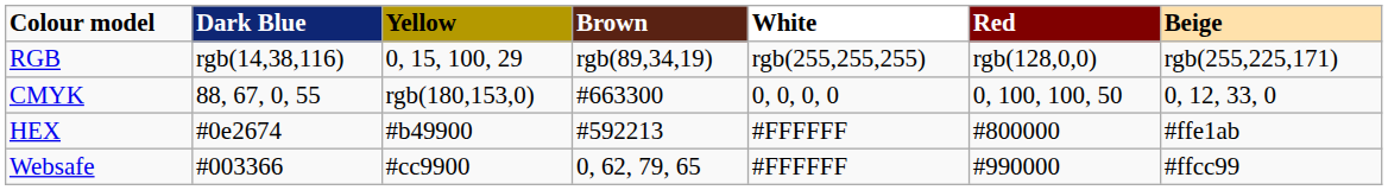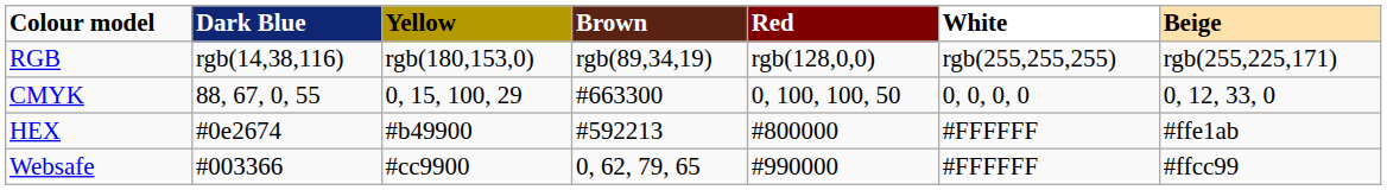 <table width="70%" border="1" cellpadding="2" cellspacing="0" style="background: #f9f9f9; border: 1px solid #aaaaaa; border-collapse: collapse; white-space: nowrap; text-align: left">
 <tr>
 <th>Colour model</th>
 <th style="background:#0e2674;color:white">Dark Blue</th>
 <th style="background:#b49900">Yellow</th>
 <th style="background:#592213;color:white">Brown</th>
+<th style="background:#800000;color:white">Red</th>
 <th style="background:#FFFFFF">White</th>
-<th style="background:#800000;color:white">Red</th>
 <th style="background:#ffe1ab">Beige</th>
 </tr>
 <tr>
 <td><a href='#'>RGB</a></td>
 <td>rgb(14,38,116)</td>
-<td>0, 15, 100, 29</td>
+<td>rgb(180,153,0)</td>
 <td>rgb(89,34,19)</td>
+<td>rgb(128,0,0)</td>
 <td>rgb(255,255,255)</td>
-<td>rgb(128,0,0)</td>
 <td>rgb(255,225,171)</td>
 </tr>
 <tr>
 <td><a href='#'>CMYK</a></td>
 <td>88, 67, 0, 55</td>
-<td>rgb(180,153,0)</td>
+<td>0, 15, 100, 29</td>
 <td>#663300</td>
+<td>0, 100, 100, 50</td>
 <td>0, 0, 0, 0</td>
-<td>0, 100, 100, 50</td>
 <td>0, 12, 33, 0</td>
 </tr>
 <tr>
 <td><a href='#'>HEX</a></td>
 <td>#0e2674</td>
 <td>#b49900</td>
 <td>#592213</td>
+<td>#800000</td>
 <td>#FFFFFF</td>
-<td>#800000</td>
 <td>#ffe1ab</td>
 </tr>
 <tr>
 <td><a href='#'>Websafe</a></td>
 <td>#003366</td>
 <td>#cc9900</td>
 <td>0, 62, 79, 65</td>
+<td>#990000</td>
 <td>#FFFFFF</td>
-<td>#990000</td>
 <td>#ffcc99</td>
 </tr>
 </table>
